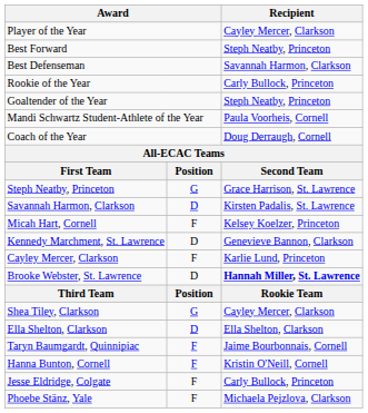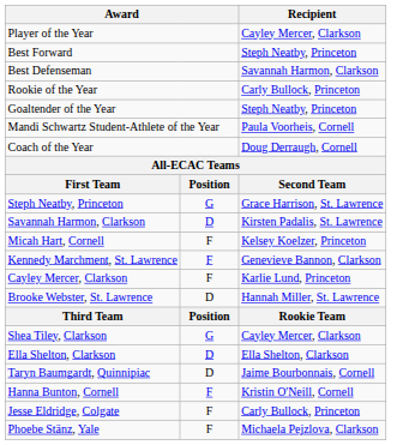 <table class="wikitable">
 <tr>
 <th colspan=2>Award</th>
 <th>Recipient</th>
 </tr>
 <tr>
 <td colspan=2>Player of the Year</td>
 <td><a href='#'>Cayley Mercer</a>, <a href='#'>Clarkson</a></td>
 </tr>
 <tr>
 <td colspan=2>Best Forward</td>
 <td><a href='#'>Steph Neatby</a>, <a href='#'>Princeton</a></td>
 </tr>
 <tr>
 <td colspan=2>Best Defenseman</td>
 <td><a href='#'>Savannah Harmon</a>, <a href='#'>Clarkson</a></td>
 </tr>
 <tr>
 <td colspan=2>Rookie of the Year</td>
 <td><a href='#'>Carly Bullock</a>, <a href='#'>Princeton</a></td>
 </tr>
 <tr>
 <td colspan=2>Goaltender of the Year</td>
 <td><a href='#'>Steph Neatby</a>, <a href='#'>Princeton</a></td>
 </tr>
 <tr>
 <td colspan=2>Mandi Schwartz Student-Athlete of the Year</td>
 <td><a href='#'>Paula Voorheis</a>, <a href='#'>Cornell</a></td>
 </tr>
 <tr>
 <td colspan=2>Coach of the Year</td>
 <td><a href='#'>Doug Derraugh</a>, <a href='#'>Cornell</a></td>
 </tr>
 <tr>
 <th colspan=3>All-ECAC Teams</th>
 </tr>
 <tr>
 <th>First Team</th>
 <th>  Position  </th>
 <th>Second Team</th>
 </tr>
 <tr>
 <td><a href='#'>Steph Neatby</a>, <a href='#'>Princeton</a></td>
 <td align=center><a href='#'>G</a></td>
 <td><a href='#'>Grace Harrison</a>, <a href='#'>St. Lawrence</a></td>
 </tr>
 <tr>
 <td><a href='#'>Savannah Harmon</a>, <a href='#'>Clarkson</a></td>
 <td align=center><a href='#'>D</a></td>
 <td><a href='#'>Kirsten Padalis</a>, <a href='#'>St. Lawrence</a></td>
 </tr>
 <tr>
 <td><a href='#'>Micah Hart</a>, <a href='#'>Cornell</a></td>
 <td align=center>F</td>
 <td><a href='#'>Kelsey Koelzer</a>, <a href='#'>Princeton</a></td>
 </tr>
 <tr>
 <td><a href='#'>Kennedy Marchment</a>, <a href='#'>St. Lawrence</a></td>
-<td align=center>D</td>
+<td align=center><a href='#'>F</a></td>
 <td><a href='#'>Genevieve Bannon</a>, <a href='#'>Clarkson</a></td>
 </tr>
 <tr>
 <td><a href='#'>Cayley Mercer</a>, <a href='#'>Clarkson</a></td>
 <td align=center>F</td>
 <td><a href='#'>Karlie Lund</a>, <a href='#'>Princeton</a></td>
 </tr>
 <tr>
 <td><a href='#'>Brooke Webster</a>, <a href='#'>St. Lawrence</a></td>
 <td align=center>D</td>
-<td><strong><a href='#'>Hannah Miller</a>, <a href='#'>St. Lawrence</a></strong></td>
+<td><a href='#'>Hannah Miller</a>, <a href='#'>St. Lawrence</a></td>
 </tr>
 <tr>
 <th>Third Team</th>
 <th>  Position  </th>
 <th>Rookie Team</th>
 </tr>
 <tr>
 <td><a href='#'>Shea Tiley</a>, <a href='#'>Clarkson</a></td>
 <td align=center><a href='#'>G</a></td>
 <td><a href='#'>Cayley Mercer</a>, <a href='#'>Clarkson</a></td>
 </tr>
 <tr>
 <td><a href='#'>Ella Shelton</a>, <a href='#'>Clarkson</a></td>
 <td align=center><a href='#'>D</a></td>
 <td><a href='#'>Ella Shelton</a>, <a href='#'>Clarkson</a></td>
 </tr>
 <tr>
 <td><a href='#'>Taryn Baumgardt</a>, <a href='#'>Quinnipiac</a></td>
-<td align=center><a href='#'>F</a></td>
+<td align=center>D</td>
 <td><a href='#'>Jaime Bourbonnais</a>, <a href='#'>Cornell</a></td>
 </tr>
 <tr>
 <td><a href='#'>Hanna Bunton</a>, <a href='#'>Cornell</a></td>
 <td align=center><a href='#'>F</a></td>
 <td><a href='#'>Kristin O'Neill</a>, <a href='#'>Cornell</a></td>
 </tr>
 <tr>
 <td><a href='#'>Jesse Eldridge</a>, <a href='#'>Colgate</a></td>
 <td align=center>F</td>
 <td><a href='#'>Carly Bullock</a>, <a href='#'>Princeton</a></td>
 </tr>
 <tr>
 <td><a href='#'>Phoebe Stänz</a>, <a href='#'>Yale</a></td>
 <td align=center>F</td>
 <td><a href='#'>Michaela Pejzlova</a>, <a href='#'>Clarkson</a></td>
 </tr>
 </table>
